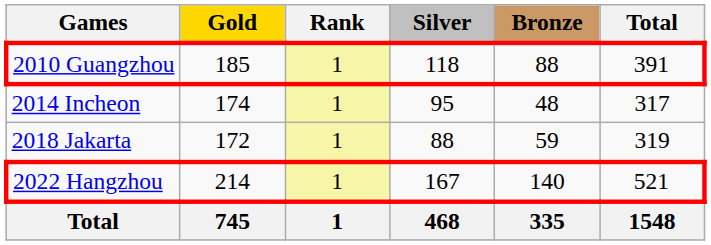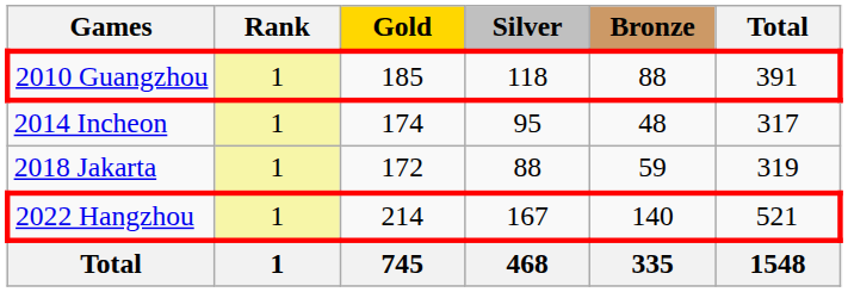 <table class="wikitable sortable" style="margin-top:0em; text-align:center; font-size:100%;">
 <tr>
 <th>Games</th>
+<th style="width:4em;">Rank</th>
 <th style="background:gold; width:4em;"><strong>Gold</strong></th>
-<th style="width:4em;">Rank</th>
 <th style="background:silver; width:4em;"><strong>Silver</strong></th>
 <th style="background:#cc9966; width:4em;"><strong>Bronze</strong></th>
 <th style="width:4em;">Total</th>
 </tr>
 <tr style="border: 3px solid red">
 <td align=left><a href='#'>2010 Guangzhou</a></td>
+<td bgcolor=f7f6a8>1</td>
 <td>185</td>
-<td bgcolor=f7f6a8>1</td>
 <td>118</td>
 <td>88</td>
 <td>391</td>
 </tr>
 <tr>
 <td align=left><a href='#'>2014 Incheon</a></td>
+<td bgcolor=f7f6a8>1</td>
 <td>174</td>
-<td bgcolor=f7f6a8>1</td>
 <td>95</td>
 <td>48</td>
 <td>317</td>
 </tr>
 <tr>
 <td align=left><a href='#'>2018 Jakarta</a></td>
+<td bgcolor=f7f6a8>1</td>
 <td>172</td>
-<td bgcolor=f7f6a8>1</td>
 <td>88</td>
 <td>59</td>
 <td>319</td>
 </tr>
 <tr style="border: 3px solid red">
 <td align=left><a href='#'>2022 Hangzhou</a></td>
+<td bgcolor=f7f6a8>1</td>
 <td>214</td>
-<td bgcolor=f7f6a8>1</td>
 <td>167</td>
 <td>140</td>
 <td>521</td>
 </tr>
 <tr>
 <th>Total</th>
+<th>1</th>
 <th>745</th>
-<th>1</th>
 <th>468</th>
 <th>335</th>
 <th>1548</th>
 </tr>
 </table>
